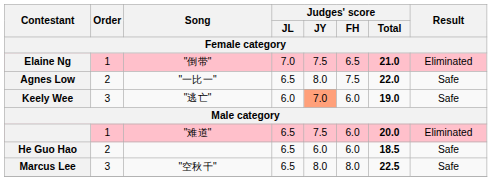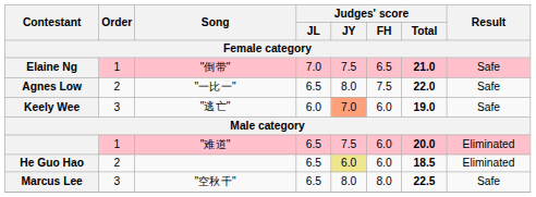 <table class="wikitable plainrowheaders" style="text-align:center;">
 <tr>
 <th rowspan=2 scope="col" style="width:8em;">Contestant</th>
 <th rowspan=2 scope="col">Order</th>
 <th rowspan=2 scope="col" style="width:14em;">Song</th>
 <th colspan=4 scope="col">Judges' score</th>
 <th rowspan=2 scope="col" style="width:7em;">Result</th>
 </tr>
 <tr>
 <th style="width:2.7em;">JL</th>
 <th style="width:2.7em;">JY</th>
 <th style="width:2.7em;">FH</th>
 <th style="width:3.6em;">Total</th>
 </tr>
 <tr>
 <th colspan=8>Female category</th>
 </tr>
 <tr style="background:pink;">
 <th scope="row">Elaine Ng</th>
 <td>1</td>
 <td>"倒带"</td>
 <td>7.0</td>
 <td>7.5</td>
 <td>6.5</td>
 <td><strong>21.0</strong></td>
-<td>Eliminated</td>
+<td>Safe</td>
 </tr>
 <tr>
 <th scope="row">Agnes Low</th>
 <td>2</td>
 <td>"一比一"</td>
 <td>6.5</td>
 <td>8.0</td>
 <td>7.5</td>
 <td><strong>22.0</strong></td>
 <td>Safe</td>
 </tr>
 <tr>
 <th scope="row">Keely Wee</th>
 <td>3</td>
 <td>"逃亡"</td>
 <td>6.0</td>
 <td style="background: lightsalmon;">7.0</td>
 <td>6.0</td>
 <td><strong>19.0</strong></td>
 <td>Safe</td>
 </tr>
 <tr>
 <th colspan=8>Male category</th>
 </tr>
 <tr style="background:pink;">
 <th scope="row"></th>
 <td>1</td>
 <td>"难道"</td>
 <td>6.5</td>
 <td>7.5</td>
 <td>6.0</td>
 <td><strong>20.0</strong></td>
 <td>Eliminated</td>
 </tr>
 <tr>
 <th scope="row">He Guo Hao</th>
 <td>2</td>
 <td></td>
 <td>6.5</td>
-<td>6.0</td>
+<td style="background: khaki;">6.0</td>
 <td>6.0</td>
 <td><strong>18.5</strong></td>
-<td>Safe</td>
+<td>Eliminated</td>
 </tr>
 <tr>
 <th scope="row">Marcus Lee</th>
 <td>3</td>
 <td>"空秋千"</td>
 <td>6.5</td>
 <td>8.0</td>
 <td>8.0</td>
 <td><strong>22.5</strong></td>
 <td>Safe</td>
 </tr>
 <tr>
 </tr>
 </table>
